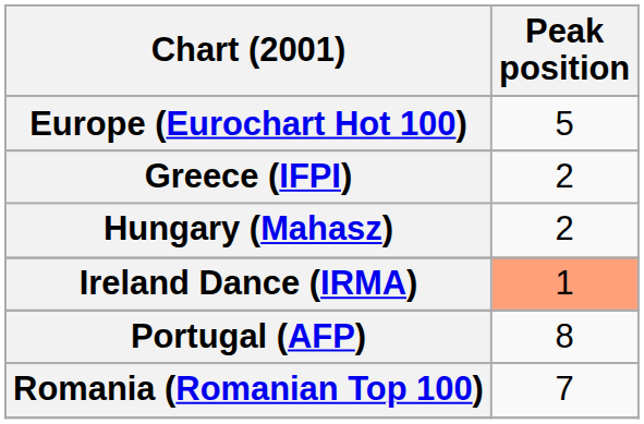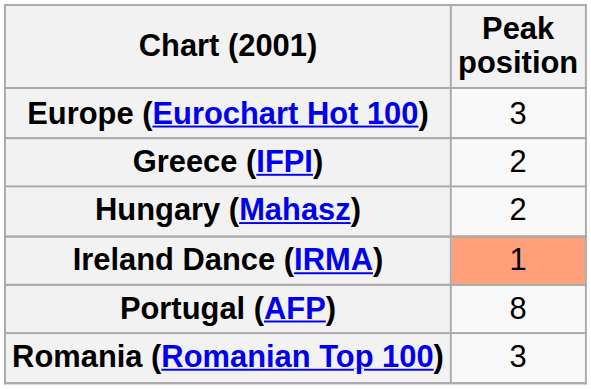 <table class="wikitable sortable plainrowheaders" style="text-align:center">
 <tr>
 <th scope="col">Chart (2001)</th>
 <th scope="col">Peak<br>position</th>
 </tr>
 <tr>
 </tr>
 <tr>
 </tr>
 <tr>
 </tr>
 <tr>
 </tr>
 <tr>
 </tr>
 <tr>
 <th scope="row">Europe (<a href='#'>Eurochart Hot 100</a>)</th>
-<td>5</td>
+<td>3</td>
 </tr>
 <tr>
 </tr>
 <tr>
 </tr>
 <tr>
 <th scope="row">Greece (<a href='#'>IFPI</a>)</th>
 <td>2</td>
 </tr>
 <tr>
 <th scope="row">Hungary (<a href='#'>Mahasz</a>)</th>
 <td>2</td>
 </tr>
 <tr>
 </tr>
 <tr>
 <th scope="row">Ireland Dance (<a href='#'>IRMA</a>)</th>
 <td style="background: lightsalmon;">1</td>
 </tr>
 <tr>
 </tr>
 <tr>
 </tr>
 <tr>
 </tr>
 <tr>
 <th scope=row>Portugal (<a href='#'>AFP</a>)</th>
 <td>8</td>
 </tr>
 <tr>
 <th scope="row">Romania (<a href='#'>Romanian Top 100</a>)</th>
-<td>7</td>
+<td>3</td>
 </tr>
 <tr>
 </tr>
 <tr>
 </tr>
 <tr>
 </tr>
 <tr>
 </tr>
 <tr>
 </tr>
 <tr>
 </tr>
 <tr>
 </tr>
 </table>
